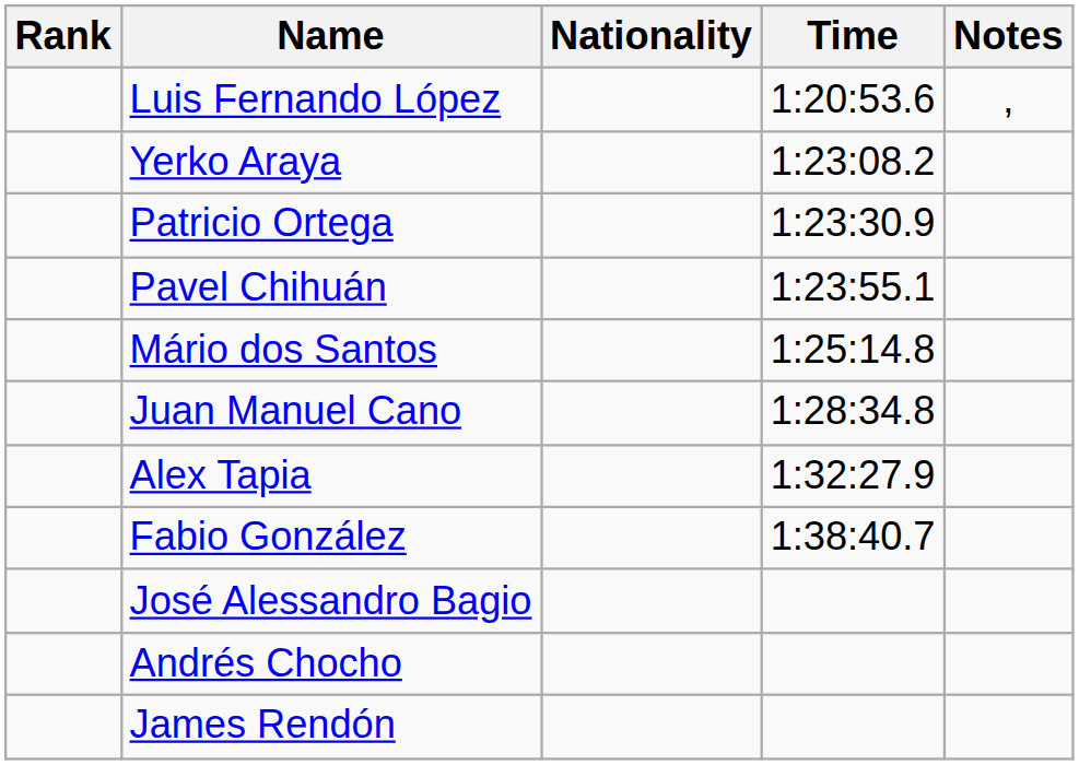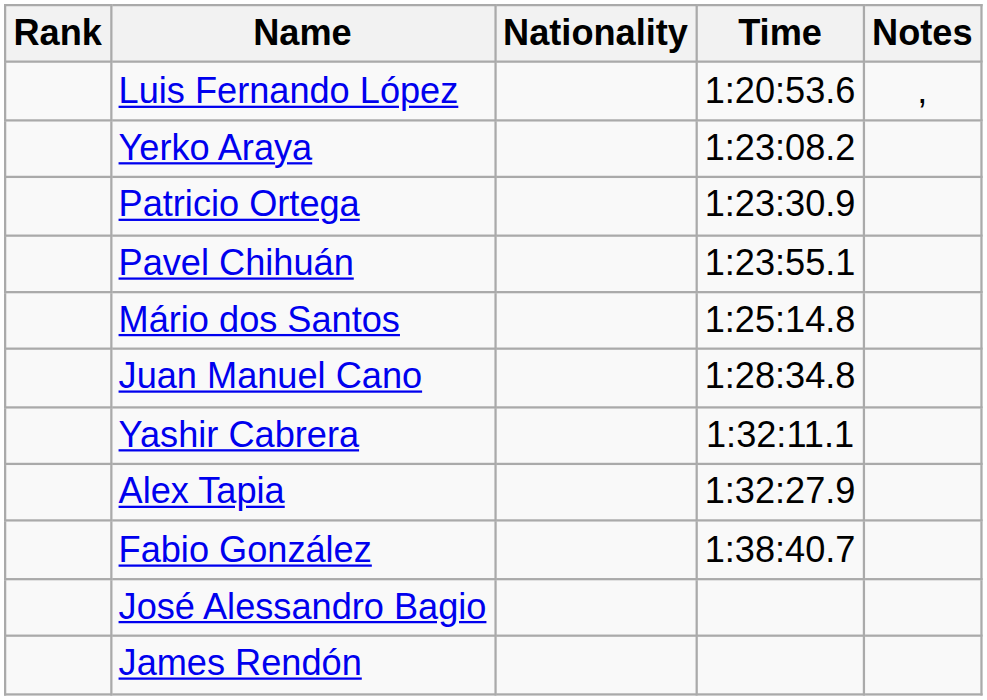 <table class="wikitable sortable" style="text-align:center">
 <tr>
 <th>Rank</th>
 <th>Name</th>
 <th>Nationality</th>
 <th>Time</th>
 <th>Notes</th>
 </tr>
 <tr>
 <td></td>
 <td align=left><a href='#'>Luis Fernando López</a></td>
 <td align=left></td>
 <td>1:20:53.6</td>
 <td><strong></strong>, <strong></strong></td>
 </tr>
 <tr>
 <td></td>
 <td align=left><a href='#'>Yerko Araya</a></td>
 <td align=left></td>
 <td>1:23:08.2</td>
 <td></td>
 </tr>
 <tr>
 <td></td>
 <td align=left><a href='#'>Patricio Ortega</a></td>
 <td align=left></td>
 <td>1:23:30.9</td>
 <td></td>
 </tr>
 <tr>
 <td></td>
 <td align=left><a href='#'>Pavel Chihuán</a></td>
 <td align=left></td>
 <td>1:23:55.1</td>
 <td><strong></strong></td>
 </tr>
 <tr>
 <td></td>
 <td align=left><a href='#'>Mário dos Santos</a></td>
 <td align=left></td>
 <td>1:25:14.8</td>
 <td></td>
 </tr>
 <tr>
 <td></td>
 <td align=left><a href='#'>Juan Manuel Cano</a></td>
 <td align=left></td>
 <td>1:28:34.8</td>
 <td></td>
 </tr>
 <tr>
 <td></td>
+<td align=left><a href='#'>Yashir Cabrera</a></td>
+<td align=left></td>
+<td>1:32:11.1</td>
+<td></td>
+</tr>
+<tr>
+<td></td>
 <td align=left><a href='#'>Alex Tapia</a></td>
 <td align=left></td>
 <td>1:32:27.9</td>
 <td></td>
 </tr>
 <tr>
 <td></td>
 <td align=left><a href='#'>Fabio González</a></td>
 <td align=left></td>
 <td>1:38:40.7</td>
 <td></td>
 </tr>
 <tr>
 <td></td>
 <td align=left><a href='#'>José Alessandro Bagio</a></td>
 <td align=left></td>
 <td></td>
 <td></td>
 </tr>
 <tr>
 <td></td>
-<td align=left><a href='#'>Andrés Chocho</a></td>
-<td align=left></td>
-<td></td>
-<td></td>
-</tr>
-<tr>
-<td></td>
 <td align=left><a href='#'>James Rendón</a></td>
 <td align=left></td>
 <td></td>
 <td></td>
 </tr>
 </table>
